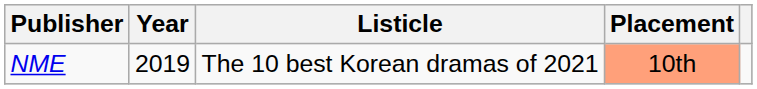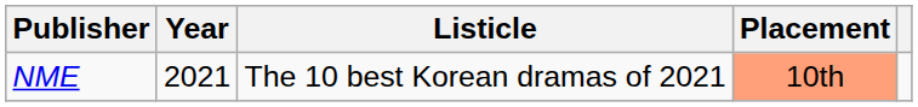 <table class="wikitable plainrowheaders">
 <tr>
 <th scope="col">Publisher</th>
 <th scope="col">Year</th>
 <th scope="col">Listicle</th>
 <th scope="col">Placement</th>
 <th scope="col"></th>
 </tr>
 <tr>
 <td><em><a href='#'>NME</a></em></td>
-<td rowspan="1">2019</td>
+<td rowspan="1">2021</td>
 <td>The 10 best Korean dramas of 2021</td>
 <td style="background: lightsalmon; text-align:center;">10th</td>
 <td style="text-align:center;"></td>
 </tr>
 </table>
